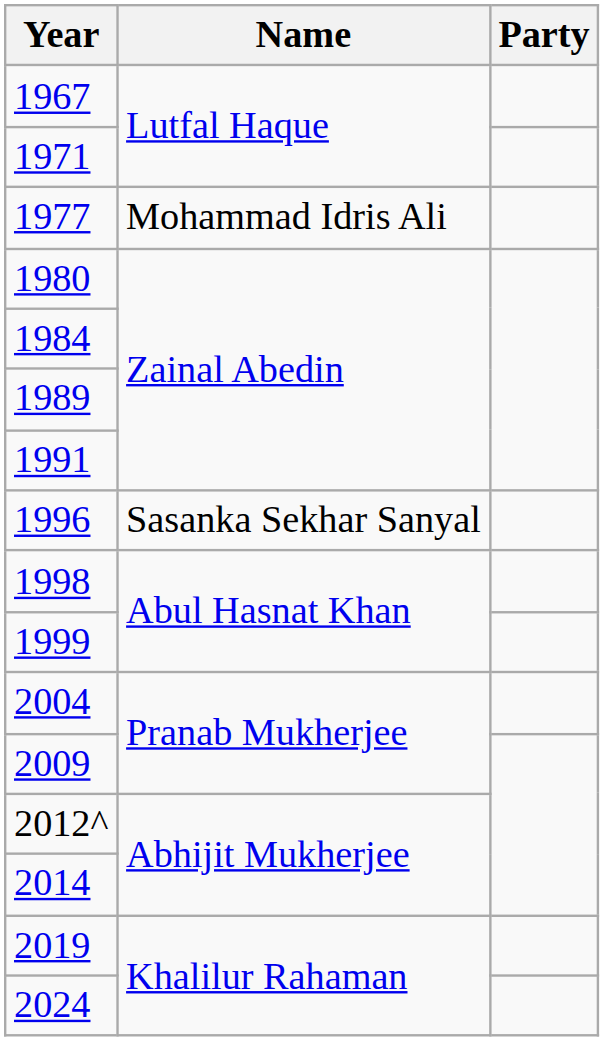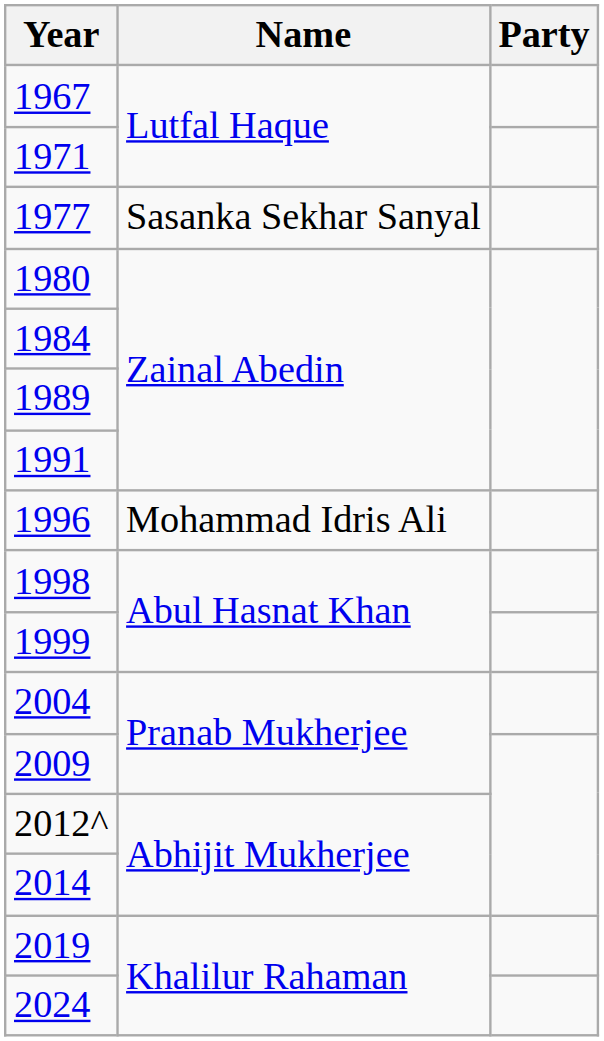 <table class="wikitable sortable">
 <tr>
 <th>Year</th>
 <th>Name</th>
 <th colspan="2">Party</th>
 </tr>
 <tr>
 <td><a href='#'>1967</a></td>
 <td rowspan="2"><a href='#'>Lutfal Haque</a></td>
 <td></td>
 </tr>
 <tr>
 <td><a href='#'>1971</a></td>
 </tr>
 <tr>
 <td><a href='#'>1977</a></td>
-<td>Mohammad Idris Ali</td>
+<td>Sasanka Sekhar Sanyal</td>
 <td></td>
 </tr>
 <tr>
 <td><a href='#'>1980</a></td>
 <td rowspan="4"><a href='#'>Zainal Abedin</a></td>
 </tr>
 <tr>
 <td><a href='#'>1984</a></td>
 </tr>
 <tr>
 <td><a href='#'>1989</a></td>
 </tr>
 <tr>
 <td><a href='#'>1991</a></td>
 </tr>
 <tr>
 <td><a href='#'>1996</a></td>
-<td>Sasanka Sekhar Sanyal</td>
+<td>Mohammad Idris Ali</td>
 <td></td>
 </tr>
 <tr>
 <td><a href='#'>1998</a></td>
 <td rowspan="2"><a href='#'>Abul Hasnat Khan</a></td>
 <td></td>
 </tr>
 <tr>
 <td><a href='#'>1999</a></td>
 </tr>
 <tr>
 <td><a href='#'>2004</a></td>
 <td rowspan="2"><a href='#'>Pranab Mukherjee</a></td>
 <td></td>
 </tr>
 <tr>
 <td><a href='#'>2009</a></td>
 </tr>
 <tr>
 <td>2012^</td>
 <td rowspan="2"><a href='#'>Abhijit Mukherjee</a></td>
 </tr>
 <tr>
 <td><a href='#'>2014</a></td>
 </tr>
 <tr>
 <td><a href='#'>2019</a></td>
 <td rowspan="2"><a href='#'>Khalilur Rahaman</a></td>
 <td></td>
 </tr>
 <tr>
 <td><a href='#'>2024</a></td>
 </tr>
 </table>
